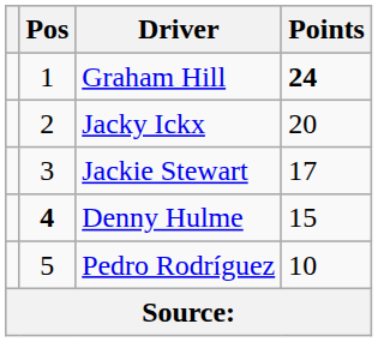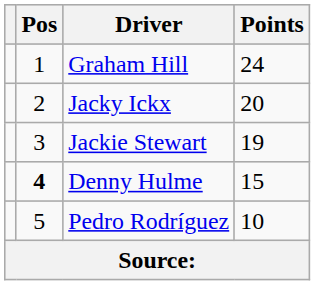 <table class="wikitable" style="font-size: 95%;">
 <tr>
 <th></th>
 <th>Pos</th>
 <th>Driver</th>
 <th>Points</th>
 </tr>
 <tr>
 <td align="left"></td>
 <td align="center">1</td>
 <td> <a href='#'>Graham Hill</a></td>
-<td align="left"><strong>24</strong></td>
+<td align="left">24</td>
 </tr>
 <tr>
 <td align="left"></td>
 <td align="center">2</td>
 <td> <a href='#'>Jacky Ickx</a></td>
 <td align="left">20</td>
 </tr>
 <tr>
 <td align="left"></td>
 <td align="center">3</td>
 <td> <a href='#'>Jackie Stewart</a></td>
-<td align="left">17</td>
+<td align="left">19</td>
 </tr>
 <tr>
 <td align="left"></td>
 <td align="center"><strong>4</strong></td>
 <td> <a href='#'>Denny Hulme</a></td>
 <td align="left">15</td>
 </tr>
 <tr>
 <td align="left"></td>
 <td align="center">5</td>
 <td> <a href='#'>Pedro Rodríguez</a></td>
 <td align="left">10</td>
 </tr>
 <tr>
 <th colspan=4>Source:</th>
 </tr>
 </table>
